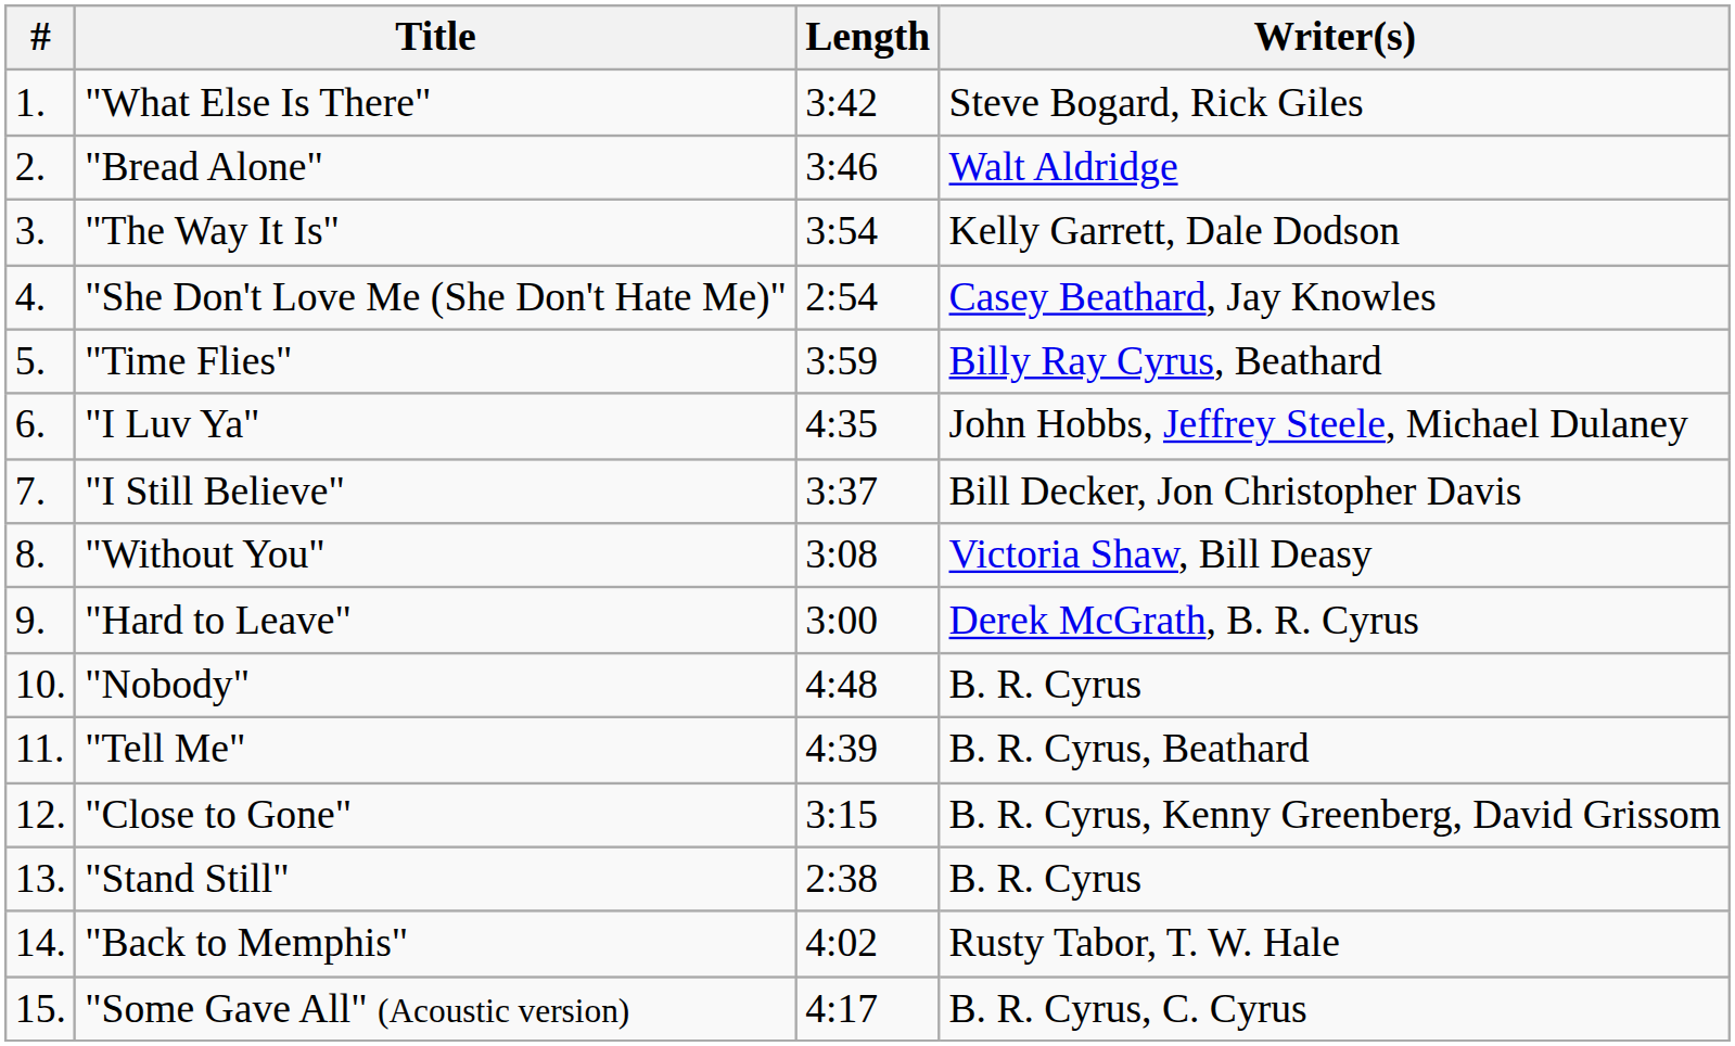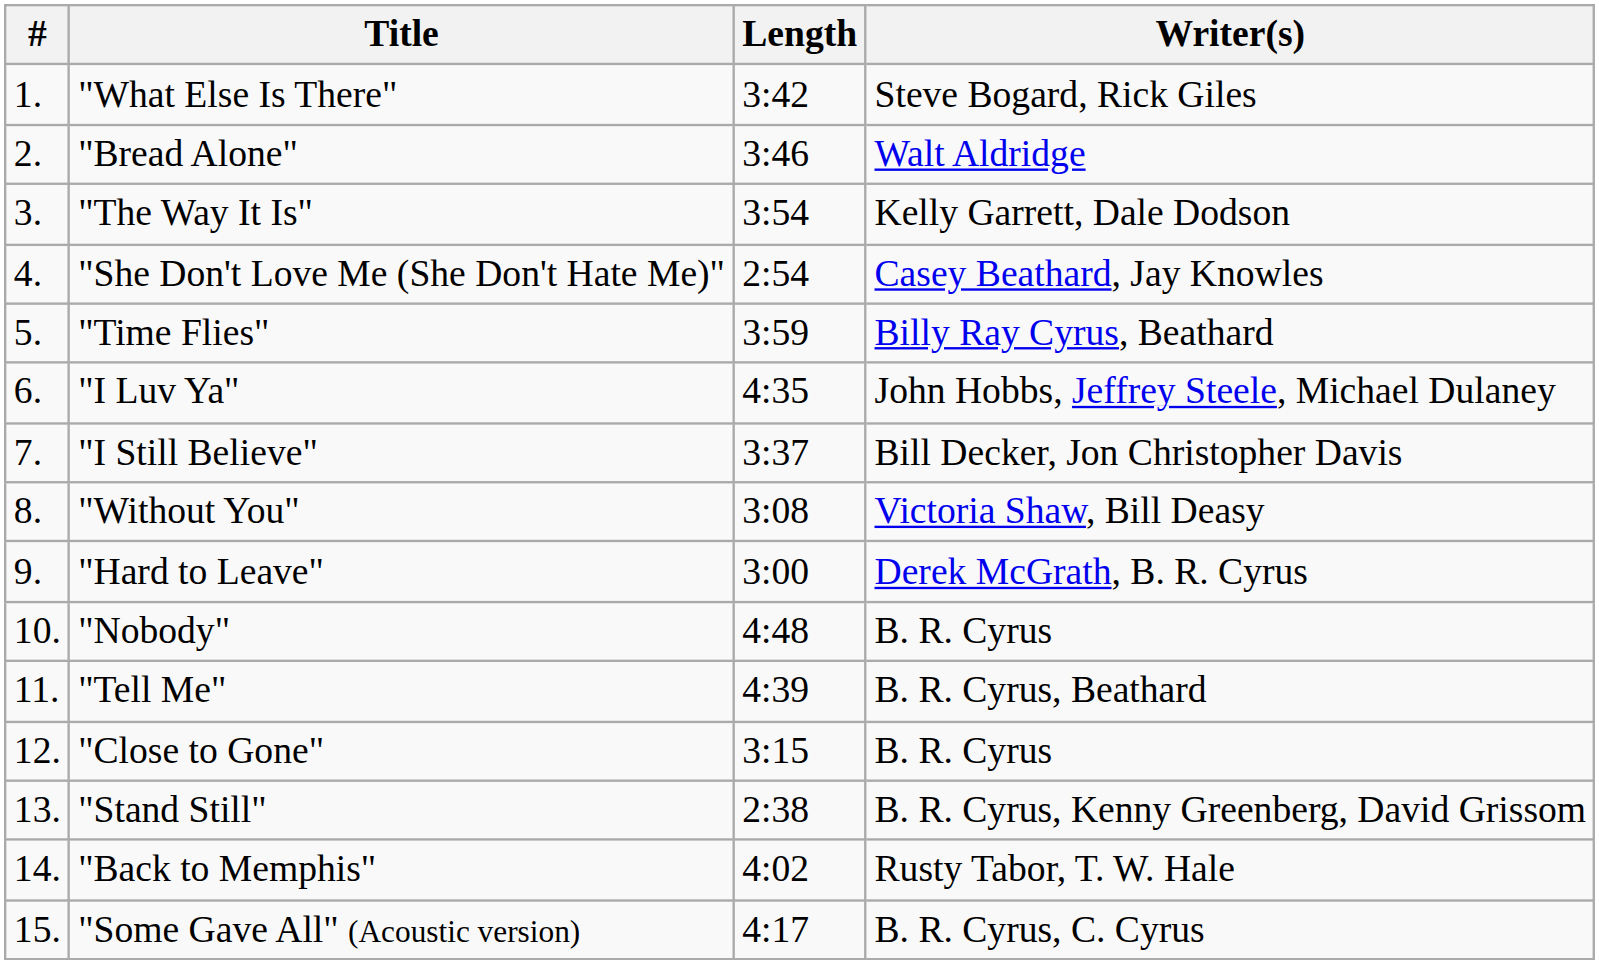 <table class="wikitable">
 <tr>
 <th>#</th>
 <th>Title</th>
 <th>Length</th>
 <th>Writer(s)</th>
 </tr>
 <tr>
 <td>1.</td>
 <td>"What Else Is There"</td>
 <td>3:42</td>
 <td>Steve Bogard, Rick Giles</td>
 </tr>
 <tr>
 <td>2.</td>
 <td>"Bread Alone"</td>
 <td>3:46</td>
 <td><a href='#'>Walt Aldridge</a></td>
 </tr>
 <tr>
 <td>3.</td>
 <td>"The Way It Is"</td>
 <td>3:54</td>
 <td>Kelly Garrett, Dale Dodson</td>
 </tr>
 <tr>
 <td>4.</td>
 <td>"She Don't Love Me (She Don't Hate Me)"</td>
 <td>2:54</td>
 <td><a href='#'>Casey Beathard</a>, Jay Knowles</td>
 </tr>
 <tr>
 <td>5.</td>
 <td>"Time Flies"</td>
 <td>3:59</td>
 <td><a href='#'>Billy Ray Cyrus</a>, Beathard</td>
 </tr>
 <tr>
 <td>6.</td>
 <td>"I Luv Ya"</td>
 <td>4:35</td>
 <td>John Hobbs, <a href='#'>Jeffrey Steele</a>, Michael Dulaney</td>
 </tr>
 <tr>
 <td>7.</td>
 <td>"I Still Believe"</td>
 <td>3:37</td>
 <td>Bill Decker, Jon Christopher Davis</td>
 </tr>
 <tr>
 <td>8.</td>
 <td>"Without You"</td>
 <td>3:08</td>
 <td><a href='#'>Victoria Shaw</a>, Bill Deasy</td>
 </tr>
 <tr>
 <td>9.</td>
 <td>"Hard to Leave"</td>
 <td>3:00</td>
 <td><a href='#'>Derek McGrath</a>, B. R. Cyrus</td>
 </tr>
 <tr>
 <td>10.</td>
 <td>"Nobody"</td>
 <td>4:48</td>
 <td>B. R. Cyrus</td>
 </tr>
 <tr>
 <td>11.</td>
 <td>"Tell Me"</td>
 <td>4:39</td>
 <td>B. R. Cyrus, Beathard</td>
 </tr>
 <tr>
 <td>12.</td>
 <td>"Close to Gone"</td>
 <td>3:15</td>
-<td>B. R. Cyrus, Kenny Greenberg, David Grissom</td>
+<td>B. R. Cyrus</td>
 </tr>
 <tr>
 <td>13.</td>
 <td>"Stand Still"</td>
 <td>2:38</td>
-<td>B. R. Cyrus</td>
+<td>B. R. Cyrus, Kenny Greenberg, David Grissom</td>
 </tr>
 <tr>
 <td>14.</td>
 <td>"Back to Memphis"</td>
 <td>4:02</td>
 <td>Rusty Tabor, T. W. Hale</td>
 </tr>
 <tr>
 <td>15.</td>
 <td>"Some Gave All" <small>(Acoustic version)</small></td>
 <td>4:17</td>
 <td>B. R. Cyrus, C. Cyrus</td>
 </tr>
 <tr>
 </tr>
 </table>
